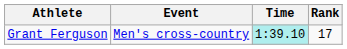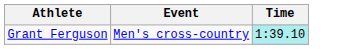 <table class="wikitable" style="font-size:90%;">
 <tr>
 <th>Athlete</th>
 <th>Event</th>
 <th>Time</th>
-<th>Rank</th>
 </tr>
 <tr align=center>
 <td align=left><a href='#'>Grant Ferguson</a></td>
 <td align=left><a href='#'>Men's cross-country</a></td>
 <td style="background: paleturquoise;">1:39.10</td>
-<td>17</td>
 </tr>
 </table>
